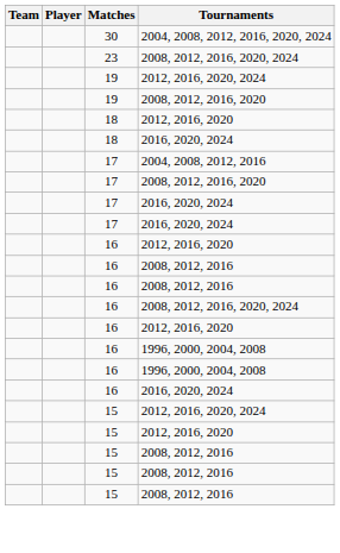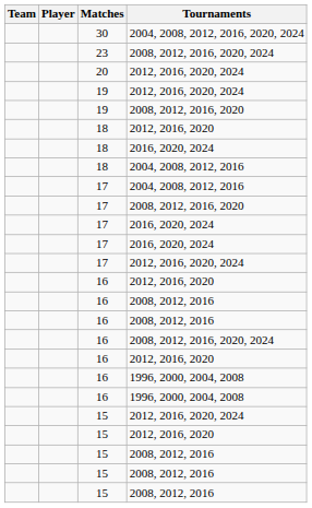 <table class="wikitable sortable">
 <tr>
 <th>Team</th>
 <th>Player</th>
 <th>Matches</th>
 <th>Tournaments</th>
 </tr>
 <tr>
 <td></td>
 <td><strong></strong></td>
 <td align="center">30</td>
 <td>2004, 2008, 2012, 2016, 2020, 2024</td>
 </tr>
 <tr>
 <td></td>
 <td></td>
 <td align="center">23</td>
 <td>2008, 2012, 2016, 2020, 2024</td>
+</tr>
+<tr>
+<td></td>
+<td></td>
+<td align="center">20</td>
+<td>2012, 2016, 2020, 2024</td>
 </tr>
 <tr>
 <td></td>
 <td></td>
 <td align="center">19</td>
 <td>2012, 2016, 2020, 2024</td>
 </tr>
 <tr>
 <td></td>
 <td></td>
 <td align="center">19</td>
 <td>2008, 2012, 2016, 2020</td>
 </tr>
 <tr>
 <td></td>
 <td></td>
 <td align="center">18</td>
 <td>2012, 2016, 2020</td>
 </tr>
 <tr>
 <td></td>
 <td><strong></strong></td>
 <td align="center">18</td>
 <td>2016, 2020, 2024</td>
 </tr>
 <tr>
 <td></td>
 <td></td>
+<td align="center">18</td>
+<td>2004, 2008, 2012, 2016</td>
+</tr>
+<tr>
+<td></td>
+<td></td>
 <td align="center">17</td>
 <td>2004, 2008, 2012, 2016</td>
 </tr>
 <tr>
 <td></td>
 <td></td>
 <td align="center">17</td>
 <td>2008, 2012, 2016, 2020</td>
 </tr>
 <tr>
 <td></td>
 <td><strong></strong></td>
 <td align="center">17</td>
 <td>2016, 2020, 2024</td>
 </tr>
 <tr>
 <td></td>
 <td><strong></strong></td>
 <td align="center">17</td>
 <td>2016, 2020, 2024</td>
+</tr>
+<tr>
+<td></td>
+<td></td>
+<td align="center">17</td>
+<td>2012, 2016, 2020, 2024</td>
 </tr>
 <tr>
 <td></td>
 <td></td>
 <td align="center">16</td>
 <td>2012, 2016, 2020</td>
 </tr>
 <tr>
 <td></td>
 <td></td>
 <td align="center">16</td>
 <td>2008, 2012, 2016</td>
 </tr>
 <tr>
 <td></td>
 <td></td>
 <td align="center">16</td>
 <td>2008, 2012, 2016</td>
 </tr>
 <tr>
 <td></td>
 <td><strong></strong></td>
 <td align="center">16</td>
 <td>2008, 2012, 2016, 2020, 2024</td>
 </tr>
 <tr>
 <td></td>
 <td><strong></strong></td>
 <td align="center">16</td>
 <td>2012, 2016, 2020</td>
 </tr>
 <tr>
 <td></td>
 <td></td>
 <td align="center">16</td>
 <td>1996, 2000, 2004, 2008</td>
 </tr>
 <tr>
 <td></td>
 <td></td>
 <td align="center">16</td>
 <td>1996, 2000, 2004, 2008</td>
 </tr>
 <tr>
 <td></td>
-<td><strong></strong></td>
-<td align="center">16</td>
-<td>2016, 2020, 2024</td>
-</tr>
-<tr>
-<td></td>
 <td></td>
 <td align="center">15</td>
 <td>2012, 2016, 2020, 2024</td>
 </tr>
 <tr>
 <td></td>
 <td></td>
 <td align="center">15</td>
 <td>2012, 2016, 2020</td>
 </tr>
 <tr>
 <td></td>
 <td></td>
 <td align="center">15</td>
 <td>2008, 2012, 2016</td>
 </tr>
 <tr>
 <td></td>
 <td></td>
 <td align="center">15</td>
 <td>2008, 2012, 2016</td>
 </tr>
 <tr>
 <td></td>
 <td></td>
 <td align="center">15</td>
 <td>2008, 2012, 2016</td>
 </tr>
 </table>
